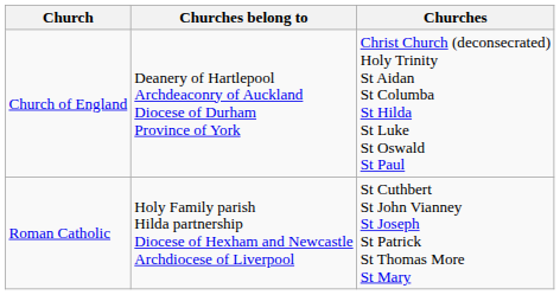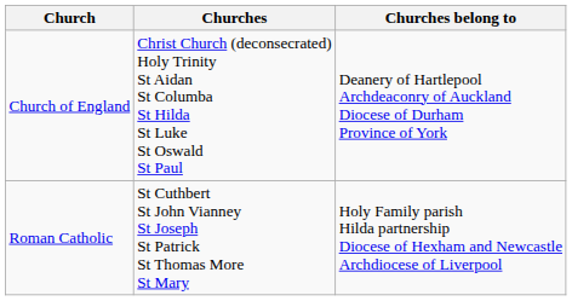 <table class="wikitable">
 <tr>
 <th>Church</th>
+<th>Churches</th>
 <th>Churches belong to</th>
-<th>Churches</th>
 </tr>
 <tr>
 <td><a href='#'>Church of England</a></td>
+<td><a href='#'>Christ Church</a> (deconsecrated)<br>Holy Trinity<br>St Aidan<br>St Columba<br><a href='#'>St Hilda</a><br>St Luke<br>St Oswald<br><a href='#'>St Paul</a></td>
 <td>Deanery of Hartlepool<br><a href='#'>Archdeaconry of Auckland</a><br><a href='#'>Diocese of Durham</a><br><a href='#'>Province of York</a></td>
-<td><a href='#'>Christ Church</a> (deconsecrated)<br>Holy Trinity<br>St Aidan<br>St Columba<br><a href='#'>St Hilda</a><br>St Luke<br>St Oswald<br><a href='#'>St Paul</a></td>
 </tr>
 <tr>
 <td><a href='#'>Roman Catholic</a></td>
+<td>St Cuthbert<br>St John Vianney<br><a href='#'>St Joseph</a><br>St Patrick<br>St Thomas More<br><a href='#'>St Mary</a></td>
 <td>Holy Family parish<br>Hilda partnership<br><a href='#'>Diocese of Hexham and Newcastle</a><br><a href='#'>Archdiocese of Liverpool</a></td>
-<td>St Cuthbert<br>St John Vianney<br><a href='#'>St Joseph</a><br>St Patrick<br>St Thomas More<br><a href='#'>St Mary</a></td>
 </tr>
 </table>
